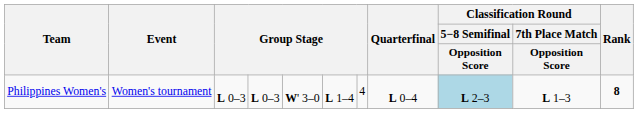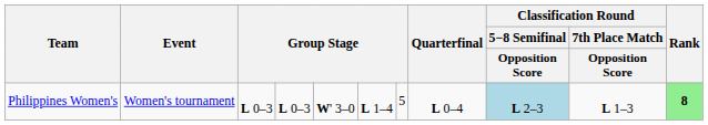 <table class=wikitable style="font-size:90%; text-align:center">
 <tr>
 <th rowspan=3>Team</th>
 <th rowspan=3>Event</th>
 <th rowspan="3" colspan="5" style="text-align: center;">Group Stage</th>
 <th rowspan=3>Quarterfinal</th>
 <th colspan=2>Classification Round</th>
 <th rowspan=3>Rank</th>
 </tr>
 <tr>
 <th>5−8 Semifinal</th>
 <th>7th Place Match</th>
 </tr>
 <tr style="font-size:95%">
 <th>Opposition<br>Score</th>
 <th>Opposition<br>Score</th>
 </tr>
 <tr align=center>
 <td align=left><a href='#'>Philippines Women's</a></td>
 <td align=left><a href='#'>Women's tournament</a></td>
 <td><br><strong>L</strong> 0–3</td>
 <td><br><strong>L</strong> 0–3</td>
 <td><br><strong>W</strong>' 3–0</td>
 <td><br><strong>L</strong> 1–4</td>
-<td>4 </td>
+<td>5 </td>
 <td><br> <strong>L</strong> 0–4</td>
 <td style="background: lightblue;"><br> <strong>L</strong> 2–3</td>
 <td><br> <strong>L</strong> 1–3</td>
-<td><strong>8</strong></td>
+<td style="background: lightgreen;"><strong>8</strong></td>
 </tr>
 </table>
